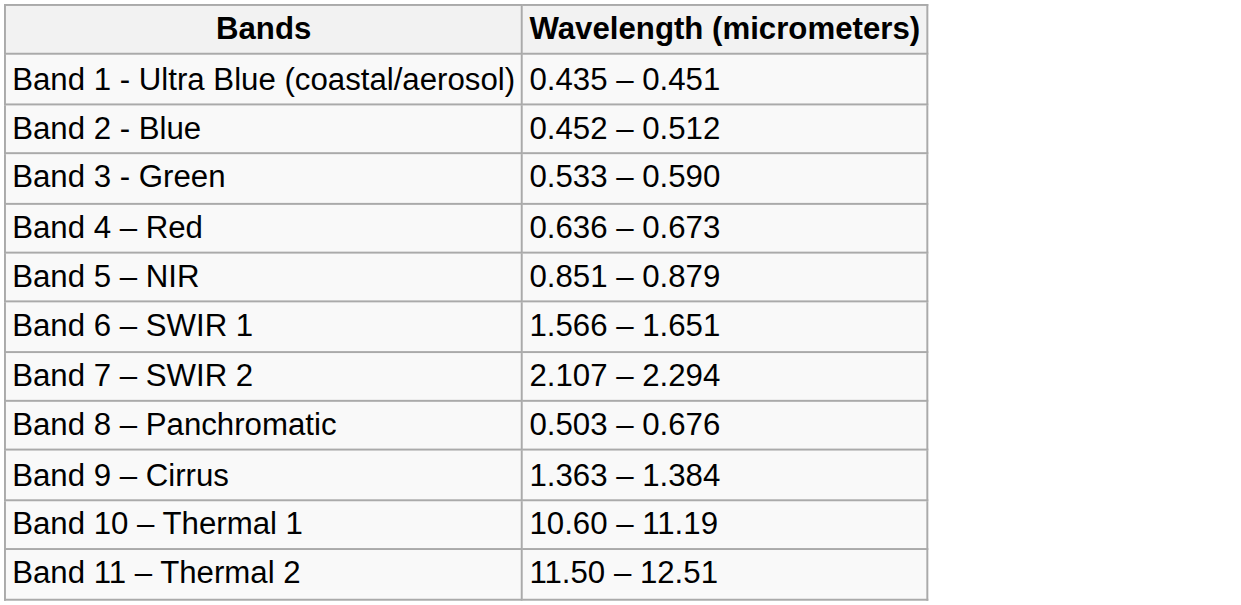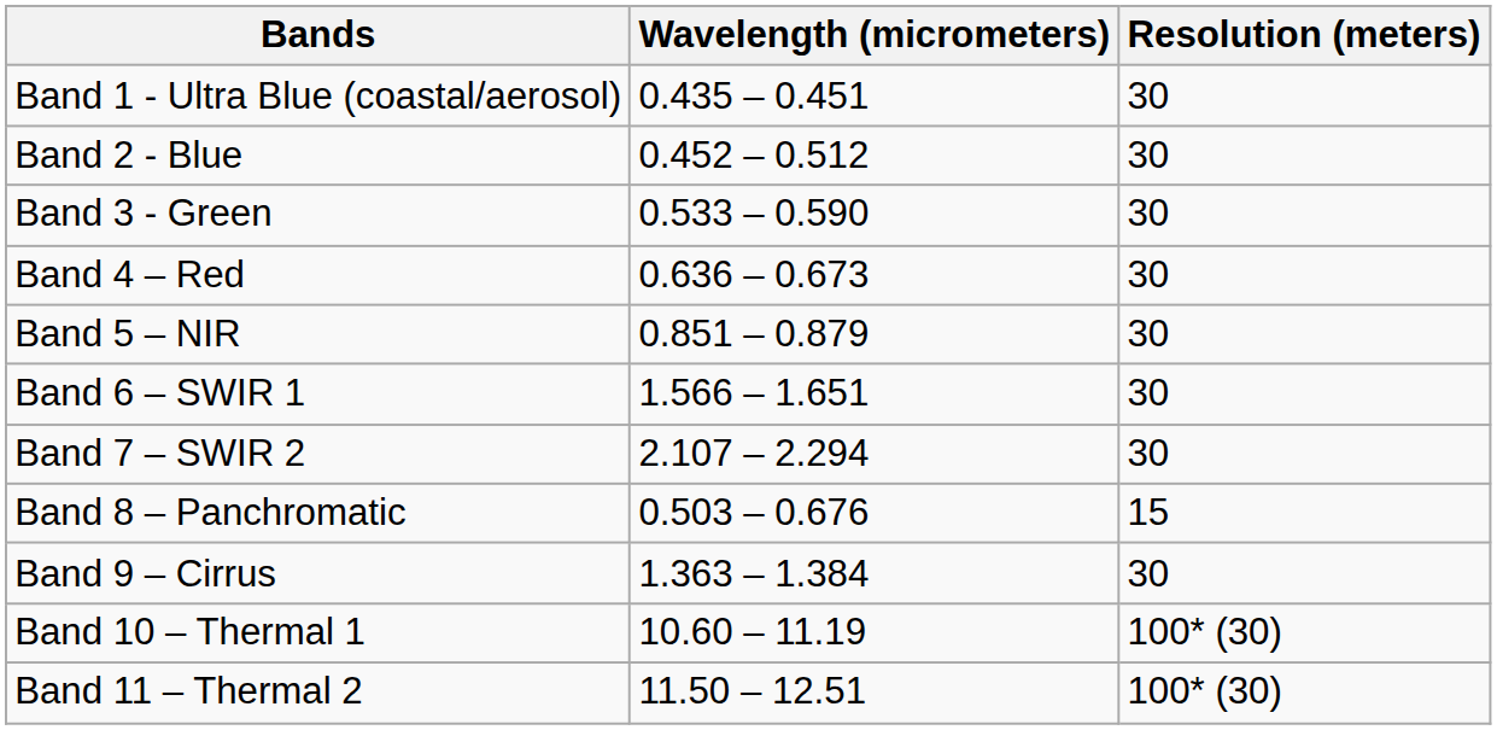 <table class="wikitable">
 <tr>
 <th>Bands</th>
 <th>Wavelength (micrometers)</th>
+<th>Resolution (meters)</th>
 </tr>
 <tr>
 <td>Band 1 - Ultra Blue (coastal/aerosol)</td>
 <td>0.435 – 0.451</td>
+<td>30</td>
 </tr>
 <tr>
 <td>Band 2 - Blue</td>
 <td>0.452 – 0.512</td>
+<td>30</td>
 </tr>
 <tr>
 <td>Band 3 - Green</td>
 <td>0.533 – 0.590</td>
+<td>30</td>
 </tr>
 <tr>
 <td>Band 4 – Red</td>
 <td>0.636 – 0.673</td>
+<td>30</td>
 </tr>
 <tr>
 <td>Band 5 – NIR</td>
 <td>0.851 – 0.879</td>
+<td>30</td>
 </tr>
 <tr>
 <td>Band 6 – SWIR 1</td>
 <td>1.566 – 1.651</td>
+<td>30</td>
 </tr>
 <tr>
 <td>Band 7 – SWIR 2</td>
 <td>2.107 – 2.294</td>
+<td>30</td>
 </tr>
 <tr>
 <td>Band 8 – Panchromatic</td>
 <td>0.503 – 0.676</td>
+<td>15</td>
 </tr>
 <tr>
 <td>Band 9 – Cirrus</td>
 <td>1.363 – 1.384</td>
+<td>30</td>
 </tr>
 <tr>
 <td>Band 10 – Thermal 1</td>
 <td>10.60 – 11.19</td>
+<td>100* (30)</td>
 </tr>
 <tr>
 <td>Band 11 – Thermal 2</td>
 <td>11.50 – 12.51</td>
+<td>100* (30)</td>
 </tr>
 </table>
